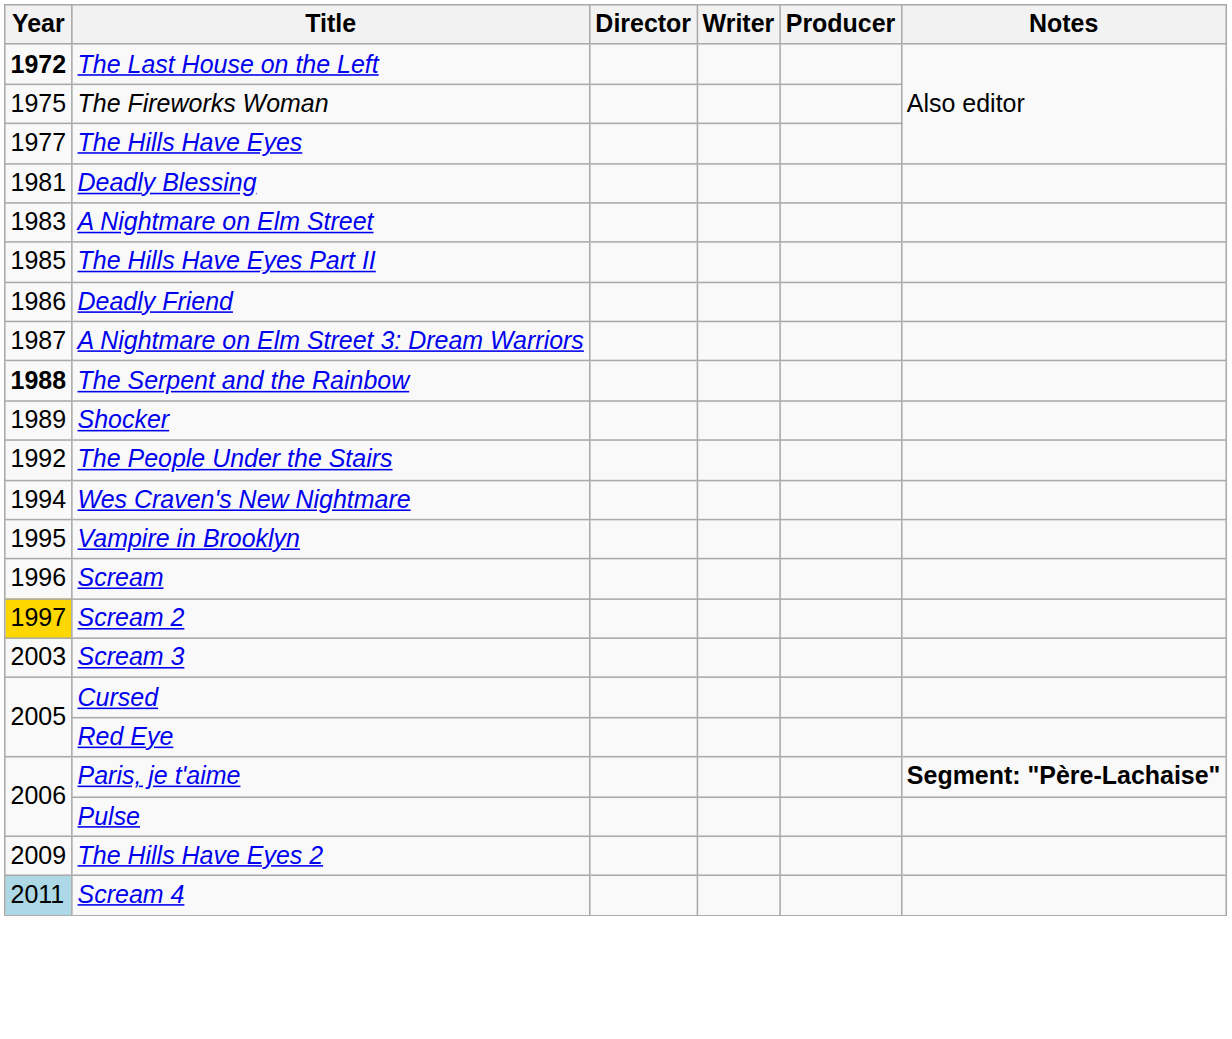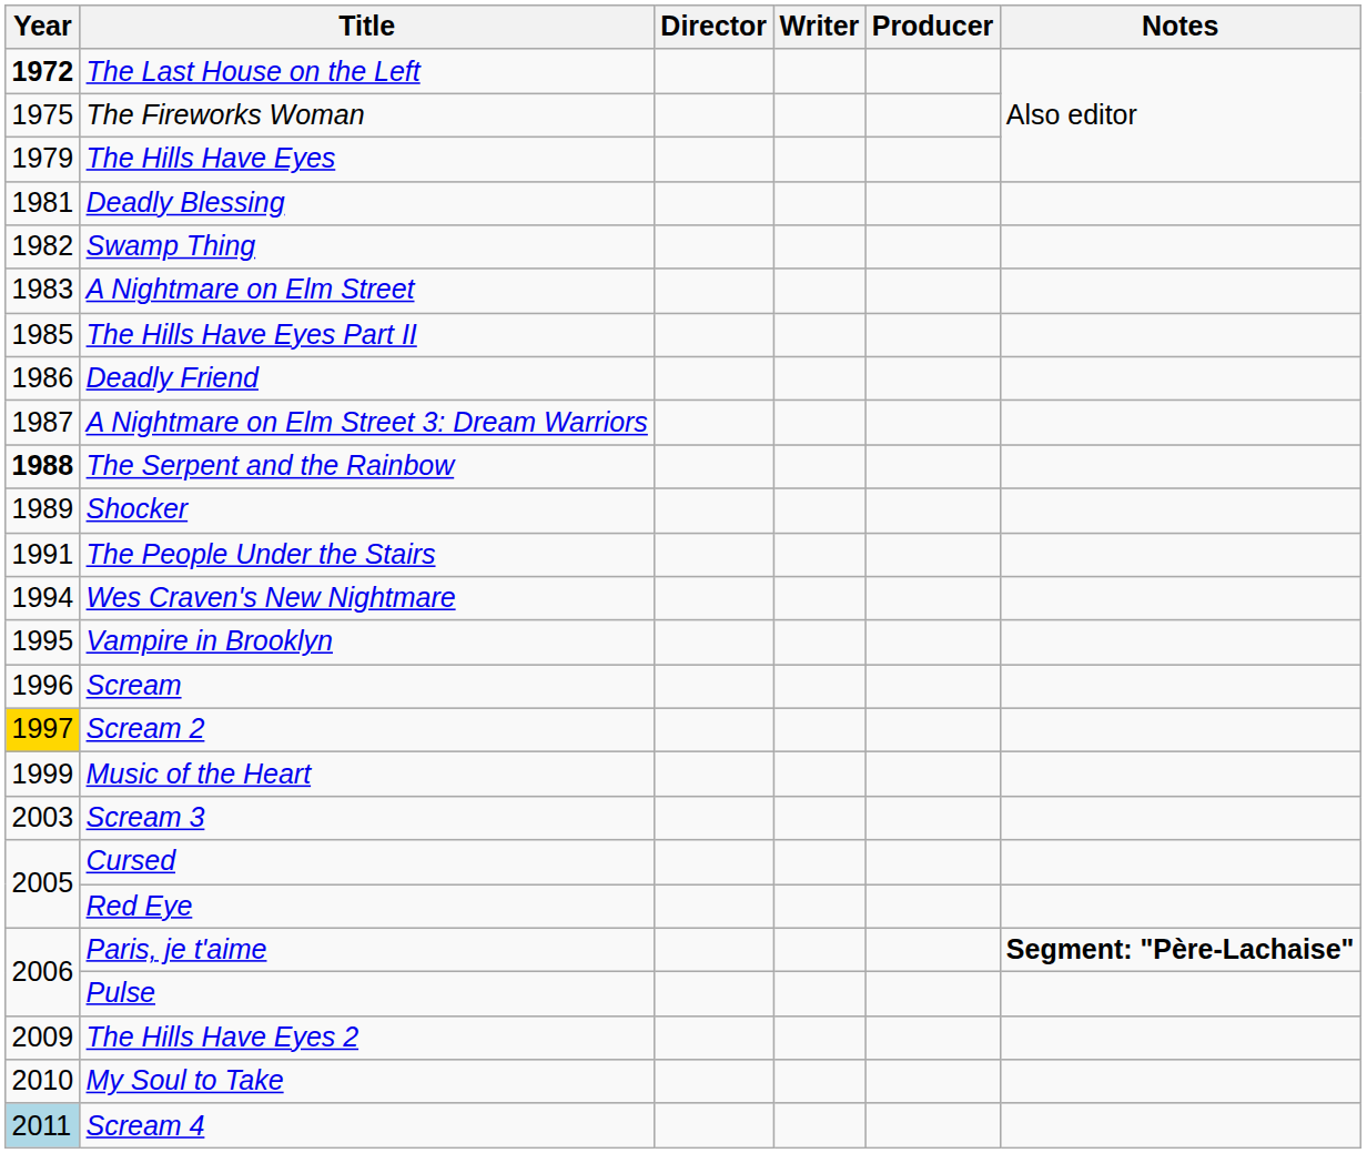 <table class="wikitable">
 <tr>
 <th>Year</th>
 <th>Title</th>
 <th>Director</th>
 <th>Writer</th>
 <th>Producer</th>
 <th>Notes</th>
 </tr>
 <tr>
 <td><strong>1972</strong></td>
 <td><em><a href='#'>The Last House on the Left</a></em></td>
 <td></td>
 <td></td>
 <td></td>
 <td rowspan=3>Also editor</td>
 </tr>
 <tr>
 <td>1975</td>
 <td><em>The Fireworks Woman</em></td>
 <td></td>
 <td></td>
 <td></td>
 </tr>
 <tr>
-<td>1977</td>
+<td>1979</td>
 <td><em><a href='#'>The Hills Have Eyes</a></em></td>
 <td></td>
 <td></td>
 <td></td>
 </tr>
 <tr>
 <td>1981</td>
 <td><em><a href='#'>Deadly Blessing</a></em></td>
+<td></td>
+<td></td>
+<td></td>
+<td></td>
+</tr>
+<tr>
+<td>1982</td>
+<td><em><a href='#'>Swamp Thing</a></em></td>
 <td></td>
 <td></td>
 <td></td>
 <td></td>
 </tr>
 <tr>
 <td>1983</td>
 <td><em><a href='#'>A Nightmare on Elm Street</a></em></td>
 <td></td>
 <td></td>
 <td></td>
 <td></td>
 </tr>
 <tr>
 <td>1985</td>
 <td><em><a href='#'>The Hills Have Eyes Part II</a></em></td>
 <td></td>
 <td></td>
 <td></td>
 <td></td>
 </tr>
 <tr>
 <td>1986</td>
 <td><em><a href='#'>Deadly Friend</a></em></td>
 <td></td>
 <td></td>
 <td></td>
 <td></td>
 </tr>
 <tr>
 <td>1987</td>
 <td><em><a href='#'>A Nightmare on Elm Street 3: Dream Warriors</a></em></td>
 <td></td>
 <td></td>
 <td></td>
 <td></td>
 </tr>
 <tr>
 <td><strong>1988</strong></td>
 <td><em><a href='#'>The Serpent and the Rainbow</a></em></td>
 <td></td>
 <td></td>
 <td></td>
 <td></td>
 </tr>
 <tr>
 <td>1989</td>
 <td><em><a href='#'>Shocker</a></em></td>
 <td></td>
 <td></td>
 <td></td>
 <td></td>
 </tr>
 <tr>
-<td>1992</td>
+<td>1991</td>
 <td><em><a href='#'>The People Under the Stairs</a></em></td>
 <td></td>
 <td></td>
 <td></td>
 <td></td>
 </tr>
 <tr>
 <td>1994</td>
 <td><em><a href='#'>Wes Craven's New Nightmare</a></em></td>
 <td></td>
 <td></td>
 <td></td>
 <td></td>
 </tr>
 <tr>
 <td>1995</td>
 <td><em><a href='#'>Vampire in Brooklyn</a></em></td>
 <td></td>
 <td></td>
 <td></td>
 <td></td>
 </tr>
 <tr>
 <td>1996</td>
 <td><em><a href='#'>Scream</a></em></td>
 <td></td>
 <td></td>
 <td></td>
 <td></td>
 </tr>
 <tr>
 <td style="background: gold;">1997</td>
 <td><em><a href='#'>Scream 2</a></em></td>
+<td></td>
+<td></td>
+<td></td>
+<td></td>
+</tr>
+<tr>
+<td>1999</td>
+<td><em><a href='#'>Music of the Heart</a></em></td>
 <td></td>
 <td></td>
 <td></td>
 <td></td>
 </tr>
 <tr>
 <td>2003</td>
 <td><em><a href='#'>Scream 3</a></em></td>
 <td></td>
 <td></td>
 <td></td>
 <td></td>
 </tr>
 <tr>
 <td rowspan=2>2005</td>
 <td><em><a href='#'>Cursed</a></em></td>
 <td></td>
 <td></td>
 <td></td>
 <td></td>
 </tr>
 <tr>
 <td><em><a href='#'>Red Eye</a></em></td>
 <td></td>
 <td></td>
 <td></td>
 <td></td>
 </tr>
 <tr>
 <td rowspan=2>2006</td>
 <td><em><a href='#'>Paris, je t'aime</a></em></td>
 <td></td>
 <td></td>
 <td></td>
 <td><strong>Segment: "Père-Lachaise"</strong></td>
 </tr>
 <tr>
 <td><em><a href='#'>Pulse</a></em></td>
 <td></td>
 <td></td>
 <td></td>
 <td></td>
 </tr>
 <tr>
 <td>2009</td>
 <td><em><a href='#'>The Hills Have Eyes 2</a></em></td>
 <td></td>
 <td></td>
 <td></td>
 <td></td>
 </tr>
 <tr>
+<td>2010</td>
+<td><em><a href='#'>My Soul to Take</a></em></td>
+<td></td>
+<td></td>
+<td></td>
+<td></td>
+</tr>
+<tr>
 <td style="background: lightblue;">2011</td>
 <td><em><a href='#'>Scream 4</a></em></td>
 <td></td>
 <td></td>
 <td></td>
 <td></td>
 </tr>
 </table>
